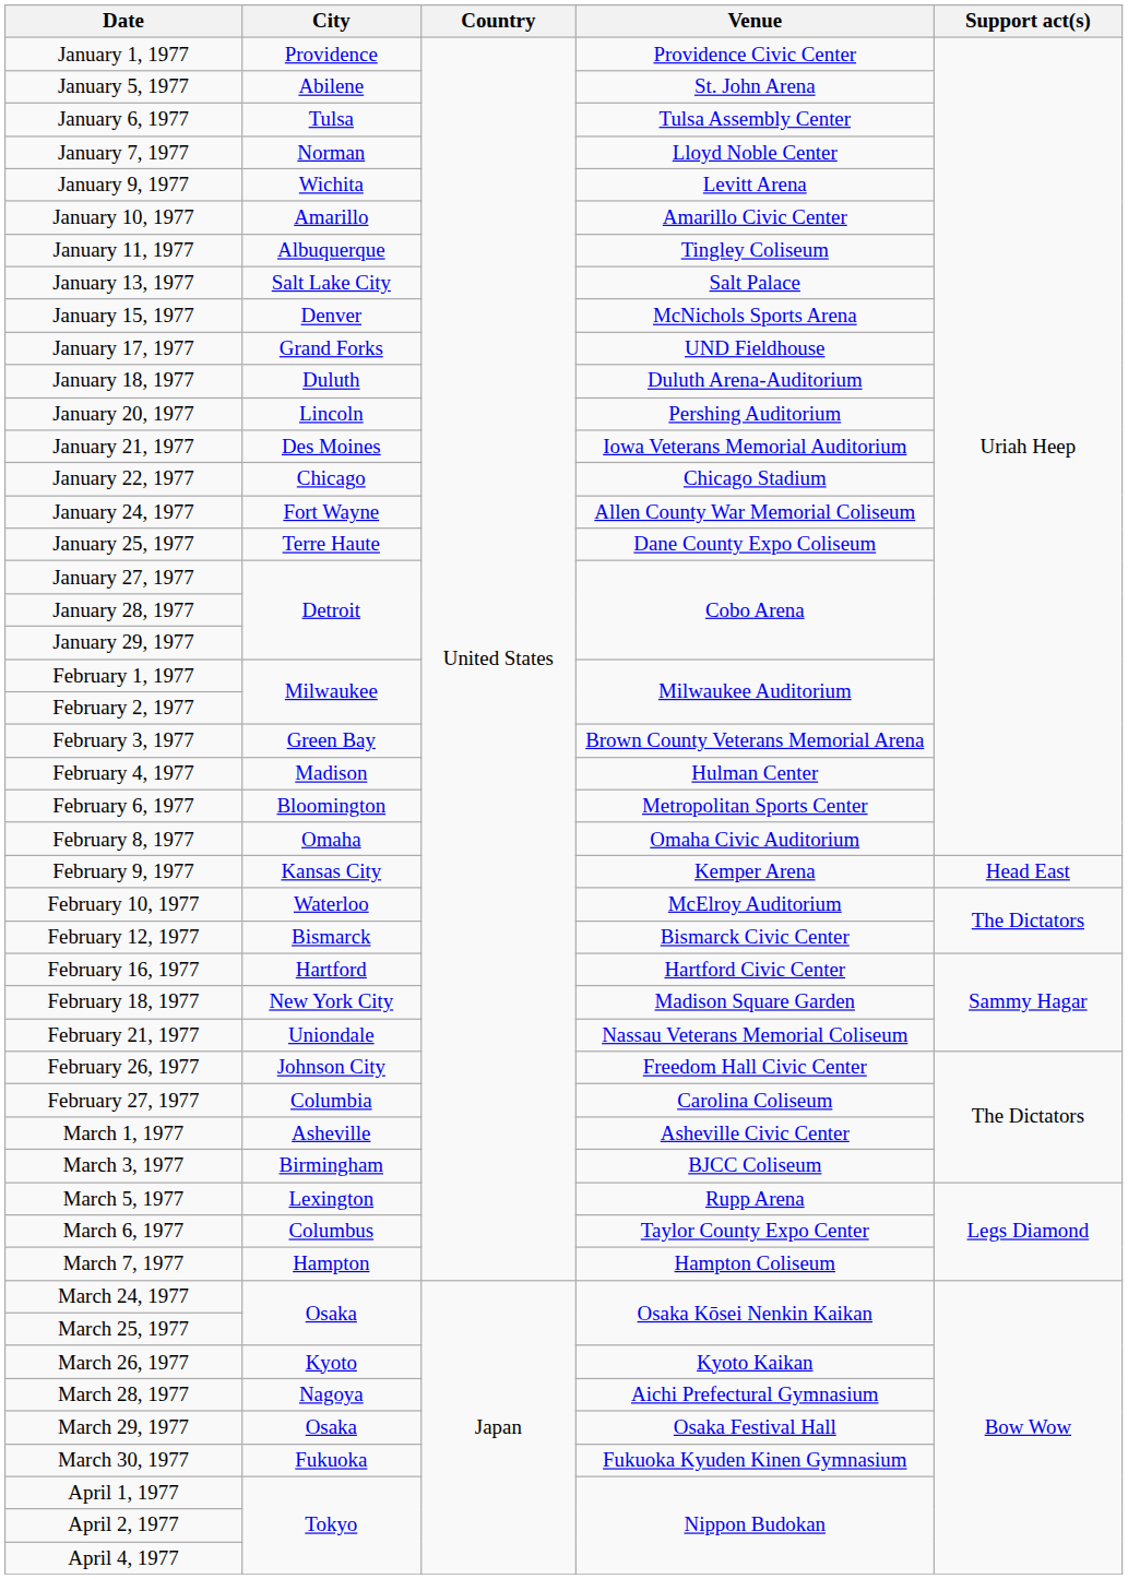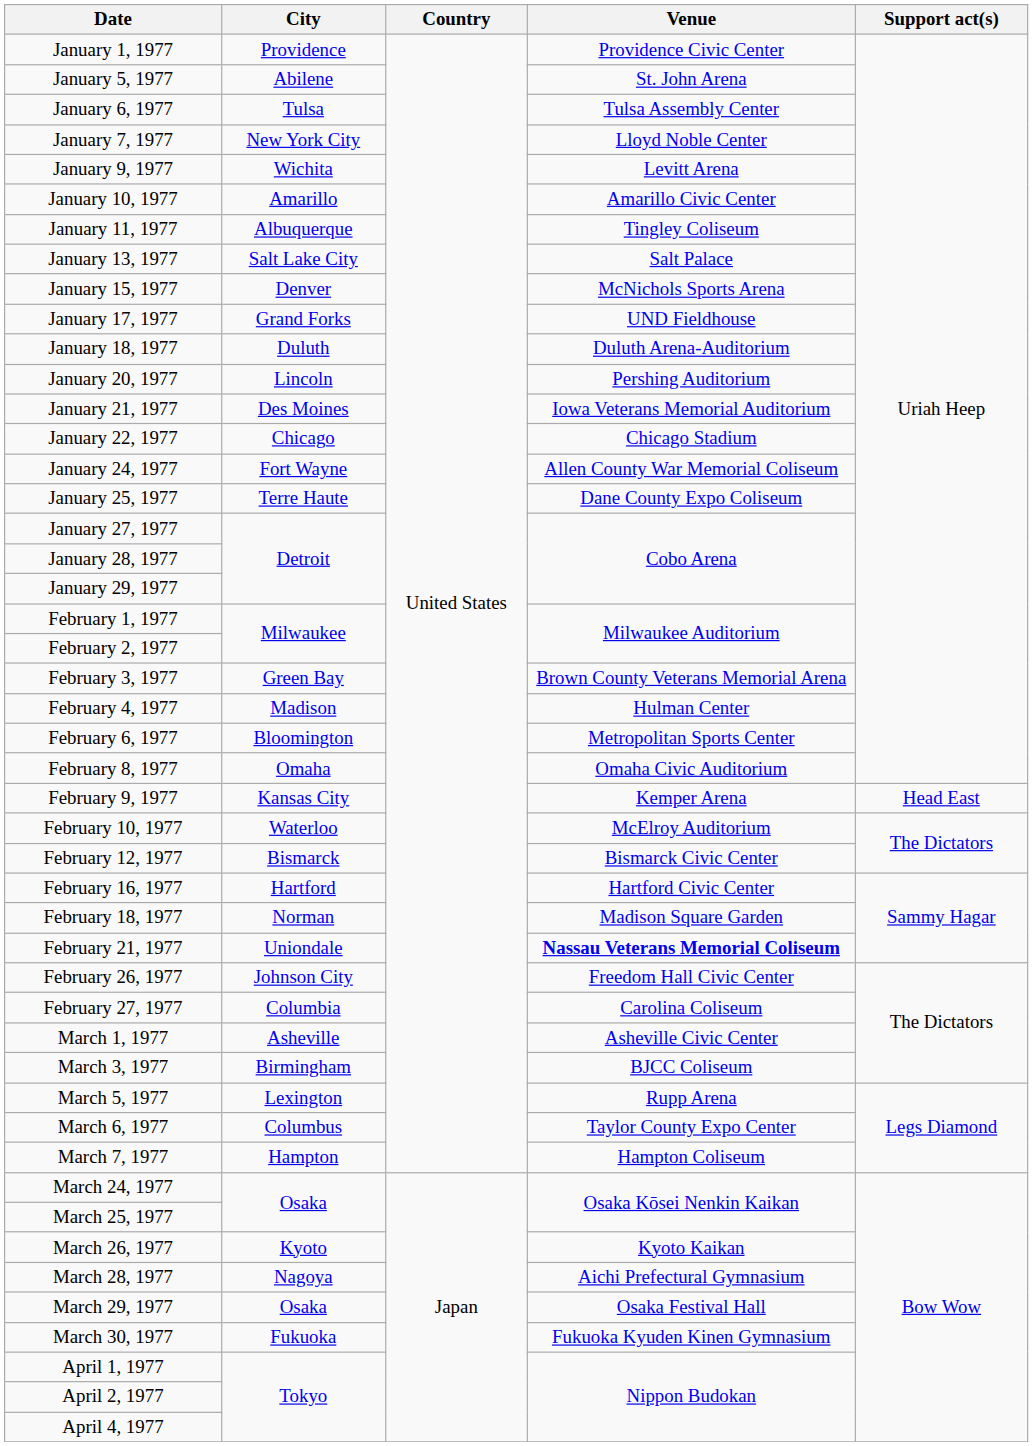 <table class="wikitable plainrowheaders" style="text-align:center;">
 <tr>
 <th scope="col" style="width:13em;">Date</th>
 <th scope="col" style="width:9em;">City</th>
 <th scope="col" style="width:8em;">Country</th>
 <th scope="col" style="width:20em;">Venue</th>
 <th scope="col" style="width:10em;">Support act(s)</th>
 </tr>
 <tr>
 <td>January 1, 1977</td>
 <td><a href='#'>Providence</a></td>
 <td rowspan="38">United States</td>
 <td><a href='#'>Providence Civic Center</a></td>
 <td rowspan="25">Uriah Heep</td>
 </tr>
 <tr>
 <td>January 5, 1977</td>
 <td><a href='#'>Abilene</a></td>
 <td><a href='#'>St. John Arena</a></td>
 </tr>
 <tr>
 <td>January 6, 1977</td>
 <td><a href='#'>Tulsa</a></td>
 <td><a href='#'>Tulsa Assembly Center</a></td>
 </tr>
 <tr>
 <td>January 7, 1977</td>
-<td><a href='#'>Norman</a></td>
+<td><a href='#'>New York City</a></td>
 <td><a href='#'>Lloyd Noble Center</a></td>
 </tr>
 <tr>
 <td>January 9, 1977</td>
 <td><a href='#'>Wichita</a></td>
 <td><a href='#'>Levitt Arena</a></td>
 </tr>
 <tr>
 <td>January 10, 1977</td>
 <td><a href='#'>Amarillo</a></td>
 <td><a href='#'>Amarillo Civic Center</a></td>
 </tr>
 <tr>
 <td>January 11, 1977</td>
 <td><a href='#'>Albuquerque</a></td>
 <td><a href='#'>Tingley Coliseum</a></td>
 </tr>
 <tr>
 <td>January 13, 1977</td>
 <td><a href='#'>Salt Lake City</a></td>
 <td><a href='#'>Salt Palace</a></td>
 </tr>
 <tr>
 <td>January 15, 1977</td>
 <td><a href='#'>Denver</a></td>
 <td><a href='#'>McNichols Sports Arena</a></td>
 </tr>
 <tr>
 <td>January 17, 1977</td>
 <td><a href='#'>Grand Forks</a></td>
 <td><a href='#'>UND Fieldhouse</a></td>
 </tr>
 <tr>
 <td>January 18, 1977</td>
 <td><a href='#'>Duluth</a></td>
 <td><a href='#'>Duluth Arena-Auditorium</a></td>
 </tr>
 <tr>
 <td>January 20, 1977</td>
 <td><a href='#'>Lincoln</a></td>
 <td><a href='#'>Pershing Auditorium</a></td>
 </tr>
 <tr>
 <td>January 21, 1977</td>
 <td><a href='#'>Des Moines</a></td>
 <td><a href='#'>Iowa Veterans Memorial Auditorium</a></td>
 </tr>
 <tr>
 <td>January 22, 1977</td>
 <td><a href='#'>Chicago</a></td>
 <td><a href='#'>Chicago Stadium</a></td>
 </tr>
 <tr>
 <td>January 24, 1977</td>
 <td><a href='#'>Fort Wayne</a></td>
 <td><a href='#'>Allen County War Memorial Coliseum</a></td>
 </tr>
 <tr>
 <td>January 25, 1977</td>
 <td><a href='#'>Terre Haute</a></td>
 <td><a href='#'>Dane County Expo Coliseum</a></td>
 </tr>
 <tr>
 <td>January 27, 1977</td>
 <td rowspan="3"><a href='#'>Detroit</a></td>
 <td rowspan="3"><a href='#'>Cobo Arena</a></td>
 </tr>
 <tr>
 <td>January 28, 1977</td>
 </tr>
 <tr>
 <td>January 29, 1977</td>
 </tr>
 <tr>
 <td>February 1, 1977</td>
 <td rowspan="2"><a href='#'>Milwaukee</a></td>
 <td rowspan="2"><a href='#'>Milwaukee Auditorium</a></td>
 </tr>
 <tr>
 <td>February 2, 1977</td>
 </tr>
 <tr>
 <td>February 3, 1977</td>
 <td><a href='#'>Green Bay</a></td>
 <td><a href='#'>Brown County Veterans Memorial Arena</a></td>
 </tr>
 <tr>
 <td>February 4, 1977</td>
 <td><a href='#'>Madison</a></td>
 <td><a href='#'>Hulman Center</a></td>
 </tr>
 <tr>
 <td>February 6, 1977</td>
 <td><a href='#'>Bloomington</a></td>
 <td><a href='#'>Metropolitan Sports Center</a></td>
 </tr>
 <tr>
 <td>February 8, 1977</td>
 <td><a href='#'>Omaha</a></td>
 <td><a href='#'>Omaha Civic Auditorium</a></td>
 </tr>
 <tr>
 <td>February 9, 1977</td>
 <td><a href='#'>Kansas City</a></td>
 <td><a href='#'>Kemper Arena</a></td>
 <td><a href='#'>Head East</a></td>
 </tr>
 <tr>
 <td>February 10, 1977</td>
 <td><a href='#'>Waterloo</a></td>
 <td><a href='#'>McElroy Auditorium</a></td>
 <td rowspan="2"><a href='#'>The Dictators</a></td>
 </tr>
 <tr>
 <td>February 12, 1977</td>
 <td><a href='#'>Bismarck</a></td>
 <td><a href='#'>Bismarck Civic Center</a></td>
 </tr>
 <tr>
 <td>February 16, 1977</td>
 <td><a href='#'>Hartford</a></td>
 <td><a href='#'>Hartford Civic Center</a></td>
 <td rowspan="3"><a href='#'>Sammy Hagar</a></td>
 </tr>
 <tr>
 <td>February 18, 1977</td>
-<td><a href='#'>New York City</a></td>
+<td><a href='#'>Norman</a></td>
 <td><a href='#'>Madison Square Garden</a></td>
 </tr>
 <tr>
 <td>February 21, 1977</td>
 <td><a href='#'>Uniondale</a></td>
-<td><a href='#'>Nassau Veterans Memorial Coliseum</a></td>
+<td><strong><a href='#'>Nassau Veterans Memorial Coliseum</a></strong></td>
 </tr>
 <tr>
 <td>February 26, 1977</td>
 <td><a href='#'>Johnson City</a></td>
 <td><a href='#'>Freedom Hall Civic Center</a></td>
 <td rowspan="4">The Dictators</td>
 </tr>
 <tr>
 <td>February 27, 1977</td>
 <td><a href='#'>Columbia</a></td>
 <td><a href='#'>Carolina Coliseum</a></td>
 </tr>
 <tr>
 <td>March 1, 1977</td>
 <td><a href='#'>Asheville</a></td>
 <td><a href='#'>Asheville Civic Center</a></td>
 </tr>
 <tr>
 <td>March 3, 1977</td>
 <td><a href='#'>Birmingham</a></td>
 <td><a href='#'>BJCC Coliseum</a></td>
 </tr>
 <tr>
 <td>March 5, 1977</td>
 <td><a href='#'>Lexington</a></td>
 <td><a href='#'>Rupp Arena</a></td>
 <td rowspan="3"><a href='#'>Legs Diamond</a></td>
 </tr>
 <tr>
 <td>March 6, 1977</td>
 <td><a href='#'>Columbus</a></td>
 <td><a href='#'>Taylor County Expo Center</a></td>
 </tr>
 <tr>
 <td>March 7, 1977</td>
 <td><a href='#'>Hampton</a></td>
 <td><a href='#'>Hampton Coliseum</a></td>
 </tr>
 <tr>
 <td>March 24, 1977</td>
 <td rowspan="2"><a href='#'>Osaka</a></td>
 <td rowspan="9">Japan</td>
 <td rowspan="2"><a href='#'>Osaka Kōsei Nenkin Kaikan</a></td>
 <td rowspan="9"><a href='#'>Bow Wow</a></td>
 </tr>
 <tr>
 <td>March 25, 1977</td>
 </tr>
 <tr>
 <td>March 26, 1977</td>
 <td><a href='#'>Kyoto</a></td>
 <td><a href='#'>Kyoto Kaikan</a></td>
 </tr>
 <tr>
 <td>March 28, 1977</td>
 <td><a href='#'>Nagoya</a></td>
 <td><a href='#'>Aichi Prefectural Gymnasium</a></td>
 </tr>
 <tr>
 <td>March 29, 1977</td>
 <td><a href='#'>Osaka</a></td>
 <td><a href='#'>Osaka Festival Hall</a></td>
 </tr>
 <tr>
 <td>March 30, 1977</td>
 <td><a href='#'>Fukuoka</a></td>
 <td><a href='#'>Fukuoka Kyuden Kinen Gymnasium</a></td>
 </tr>
 <tr>
 <td>April 1, 1977</td>
 <td rowspan="3"><a href='#'>Tokyo</a></td>
 <td rowspan="3"><a href='#'>Nippon Budokan</a></td>
 </tr>
 <tr>
 <td>April 2, 1977</td>
 </tr>
 <tr>
 <td>April 4, 1977</td>
 </tr>
 </table>
